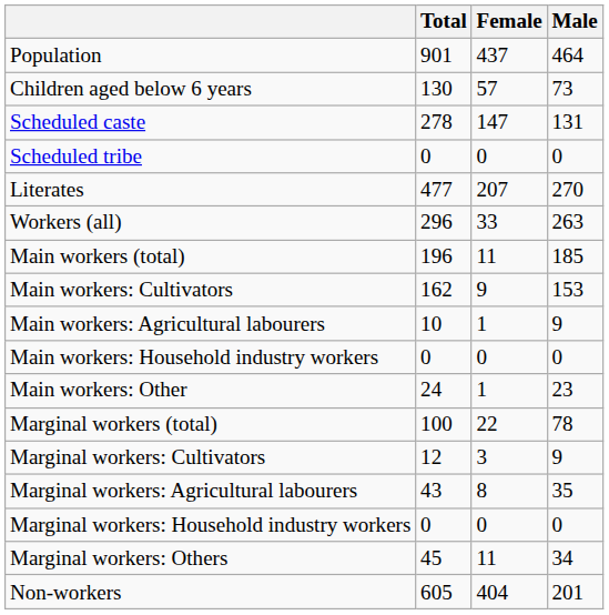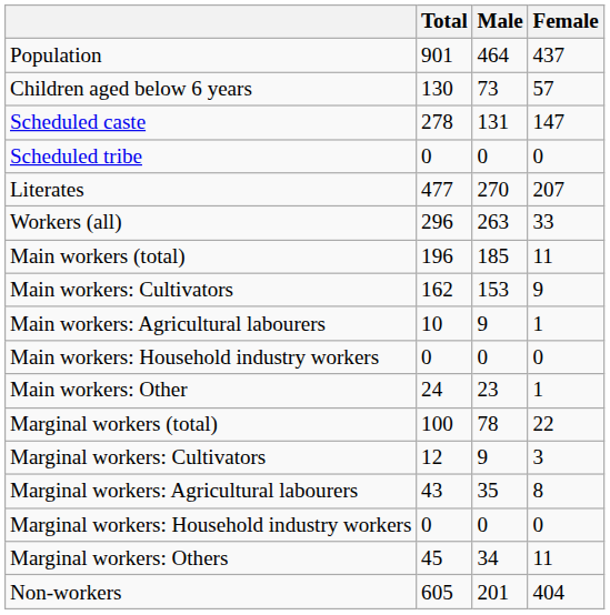 <table class="wikitable sortable">
 <tr>
 <th></th>
 <th>Total</th>
+<th>Male</th>
 <th>Female</th>
-<th>Male</th>
 </tr>
 <tr>
 <td>Population</td>
 <td>901</td>
+<td>464</td>
 <td>437</td>
-<td>464</td>
 </tr>
 <tr>
 <td>Children aged below 6 years</td>
 <td>130</td>
+<td>73</td>
 <td>57</td>
-<td>73</td>
 </tr>
 <tr>
 <td><a href='#'>Scheduled caste</a></td>
 <td>278</td>
+<td>131</td>
 <td>147</td>
-<td>131</td>
 </tr>
 <tr>
 <td><a href='#'>Scheduled tribe</a></td>
 <td>0</td>
 <td>0</td>
 <td>0</td>
 </tr>
 <tr>
 <td>Literates</td>
 <td>477</td>
+<td>270</td>
 <td>207</td>
-<td>270</td>
 </tr>
 <tr>
 <td>Workers (all)</td>
 <td>296</td>
+<td>263</td>
 <td>33</td>
-<td>263</td>
 </tr>
 <tr>
 <td>Main workers (total)</td>
 <td>196</td>
+<td>185</td>
 <td>11</td>
-<td>185</td>
 </tr>
 <tr>
 <td>Main workers: Cultivators</td>
 <td>162</td>
+<td>153</td>
 <td>9</td>
-<td>153</td>
 </tr>
 <tr>
 <td>Main workers: Agricultural labourers</td>
 <td>10</td>
+<td>9</td>
 <td>1</td>
-<td>9</td>
 </tr>
 <tr>
 <td>Main workers: Household industry workers</td>
 <td>0</td>
 <td>0</td>
 <td>0</td>
 </tr>
 <tr>
 <td>Main workers: Other</td>
 <td>24</td>
+<td>23</td>
 <td>1</td>
-<td>23</td>
 </tr>
 <tr>
 <td>Marginal workers (total)</td>
 <td>100</td>
+<td>78</td>
 <td>22</td>
-<td>78</td>
 </tr>
 <tr>
 <td>Marginal workers: Cultivators</td>
 <td>12</td>
+<td>9</td>
 <td>3</td>
-<td>9</td>
 </tr>
 <tr>
 <td>Marginal workers: Agricultural labourers</td>
 <td>43</td>
+<td>35</td>
 <td>8</td>
-<td>35</td>
 </tr>
 <tr>
 <td>Marginal workers: Household industry workers</td>
 <td>0</td>
 <td>0</td>
 <td>0</td>
 </tr>
 <tr>
 <td>Marginal workers: Others</td>
 <td>45</td>
+<td>34</td>
 <td>11</td>
-<td>34</td>
 </tr>
 <tr>
 <td>Non-workers</td>
 <td>605</td>
+<td>201</td>
 <td>404</td>
-<td>201</td>
 </tr>
 </table>
